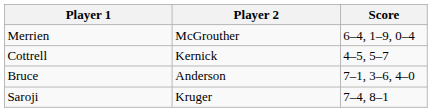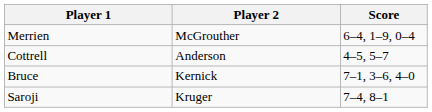 <table class="wikitable" style="font-size: 100%">
 <tr>
 <th width=200>Player 1</th>
 <th width=200>Player 2</th>
 <th width=100>Score</th>
 </tr>
 <tr>
 <td>Merrien</td>
 <td>McGrouther</td>
 <td>6–4, 1–9, 0–4</td>
 </tr>
 <tr>
 <td>Cottrell</td>
-<td>Kernick</td>
+<td>Anderson</td>
 <td>4–5, 5–7</td>
 </tr>
 <tr>
 <td>Bruce</td>
-<td>Anderson</td>
+<td>Kernick</td>
 <td>7–1, 3–6, 4–0</td>
 </tr>
 <tr>
 <td>Saroji</td>
 <td>Kruger</td>
 <td>7–4, 8–1</td>
 </tr>
 </table>
